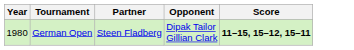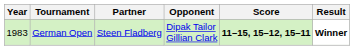 <table class="sortable wikitable" style="font-size: 90%;">
 <tr>
 <th>Year</th>
 <th>Tournament</th>
 <th>Partner</th>
 <th>Opponent</th>
 <th>Score</th>
+<th>Result</th>
 </tr>
 <tr style="background:#D4F1C5">
-<td align="center">1980</td>
+<td align="center">1983</td>
 <td align="left"><a href='#'>German Open</a></td>
 <td align="left"> <a href='#'>Steen Fladberg</a></td>
 <td align="left"> <a href='#'>Dipak Tailor</a><br> <a href='#'>Gillian Clark</a></td>
 <td align="left"><strong>11–15, 15–12, 15–11</strong></td>
+<td style="text-align:left; background:white"> <strong>Winner</strong></td>
 </tr>
 </table>
